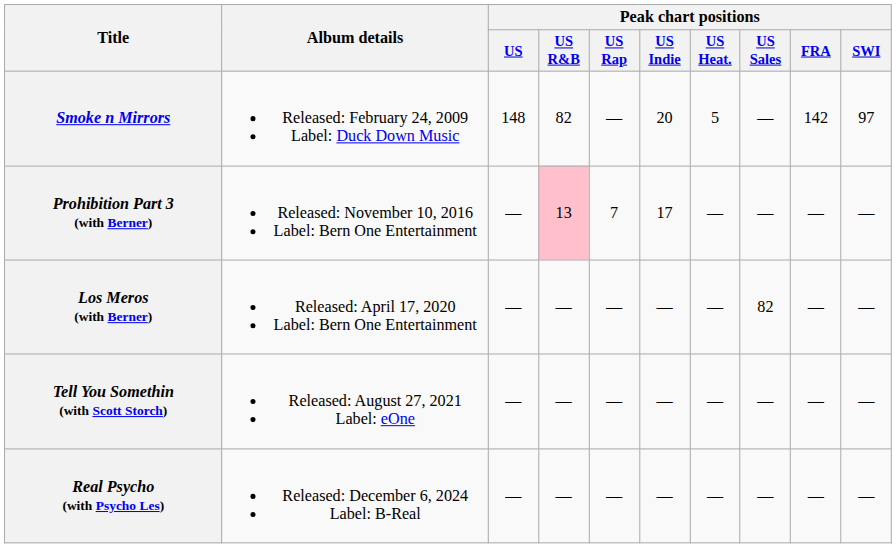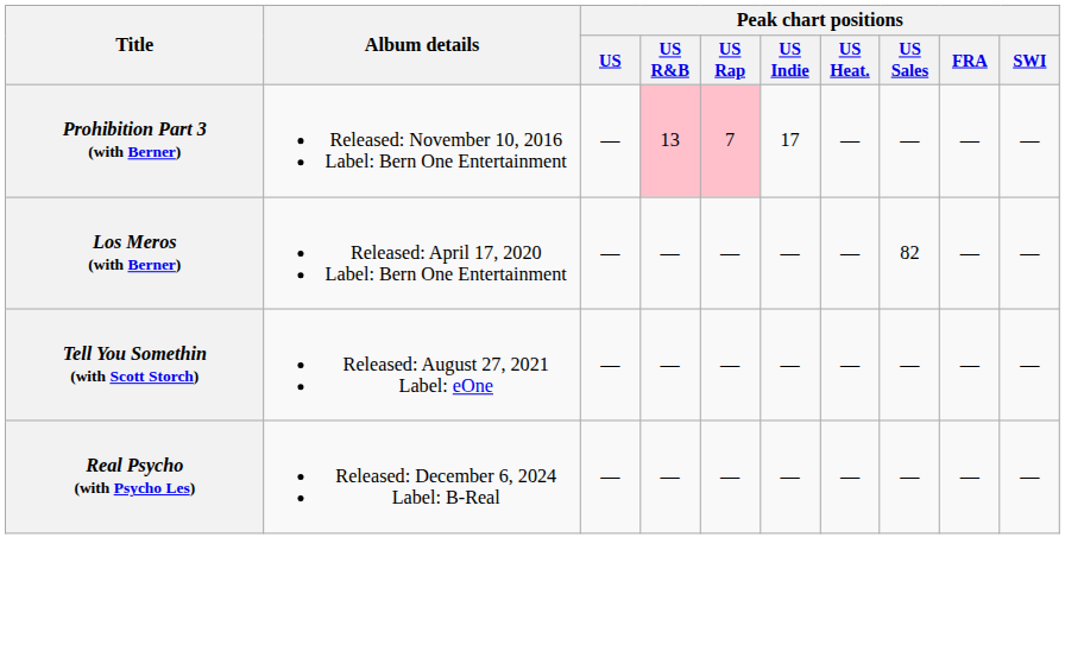 <table class="wikitable plainrowheaders" style="text-align:center;">
 <tr>
 <th scope="col" rowspan="2" style="width:13em;">Title</th>
 <th scope="col" rowspan="2" style="width:16em;">Album details</th>
 <th colspan="8" scope="col">Peak chart positions</th>
 </tr>
 <tr>
 <th style="width:3em; font-size:90%"><a href='#'>US</a><br></th>
 <th style="width:3em; font-size:90%"><a href='#'>US<br>R&B</a><br></th>
 <th style="width:3em; font-size:90%"><a href='#'>US<br>Rap</a><br></th>
 <th style="width:3em; font-size:90%"><a href='#'>US Indie</a><br></th>
 <th style="width:3em; font-size:90%"><a href='#'>US Heat.</a><br></th>
 <th style="width:3em; font-size:90%"><a href='#'>US Sales</a><br></th>
 <th style="width:3em; font-size:90%"><a href='#'>FRA</a><br></th>
 <th style="width:3em; font-size:90%"><a href='#'>SWI</a><br></th>
 </tr>
 <tr>
-<th scope="row"><em><a href='#'>Smoke n Mirrors</a></em></th>
-<td><br><ul><li>Released: February 24, 2009</li><li>Label: <a href='#'>Duck Down Music</a></li></ul></td>
-<td>148</td>
-<td>82</td>
-<td>—</td>
-<td>20</td>
-<td>5</td>
-<td>—</td>
-<td>142</td>
-<td>97</td>
-</tr>
-<tr>
 <th scope="row"><em>Prohibition Part 3</em><br><small>(with <a href='#'>Berner</a>)</small></th>
 <td><br><ul><li>Released: November 10, 2016</li><li>Label: Bern One Entertainment</li></ul></td>
 <td>—</td>
 <td style="background: pink;">13</td>
-<td>7</td>
+<td style="background: pink;">7</td>
 <td>17</td>
 <td>—</td>
 <td>—</td>
 <td>—</td>
 <td>—</td>
 </tr>
 <tr>
 <th scope="row"><em>Los Meros</em><br><small>(with <a href='#'>Berner</a>)</small></th>
 <td><br><ul><li>Released: April 17, 2020</li><li>Label: Bern One Entertainment</li></ul></td>
 <td>—</td>
 <td>—</td>
 <td>—</td>
 <td>—</td>
 <td>—</td>
 <td>82</td>
 <td>—</td>
 <td>—</td>
 </tr>
 <tr>
 <th scope="row"><em>Tell You Somethin</em><br><small>(with <a href='#'>Scott Storch</a>)</small></th>
 <td><br><ul><li>Released: August 27, 2021</li><li>Label: <a href='#'>eOne</a></li></ul></td>
 <td>—</td>
 <td>—</td>
 <td>—</td>
 <td>—</td>
 <td>—</td>
 <td>—</td>
 <td>—</td>
 <td>—</td>
 </tr>
 <tr>
 <th scope="row"><em>Real Psycho</em><br><small>(with <a href='#'>Psycho Les</a>)</small></th>
 <td><br><ul><li>Released: December 6, 2024</li><li>Label: B-Real</li></ul></td>
 <td>—</td>
 <td>—</td>
 <td>—</td>
 <td>—</td>
 <td>—</td>
 <td>—</td>
 <td>—</td>
 <td>—</td>
 </tr>
 </table>
